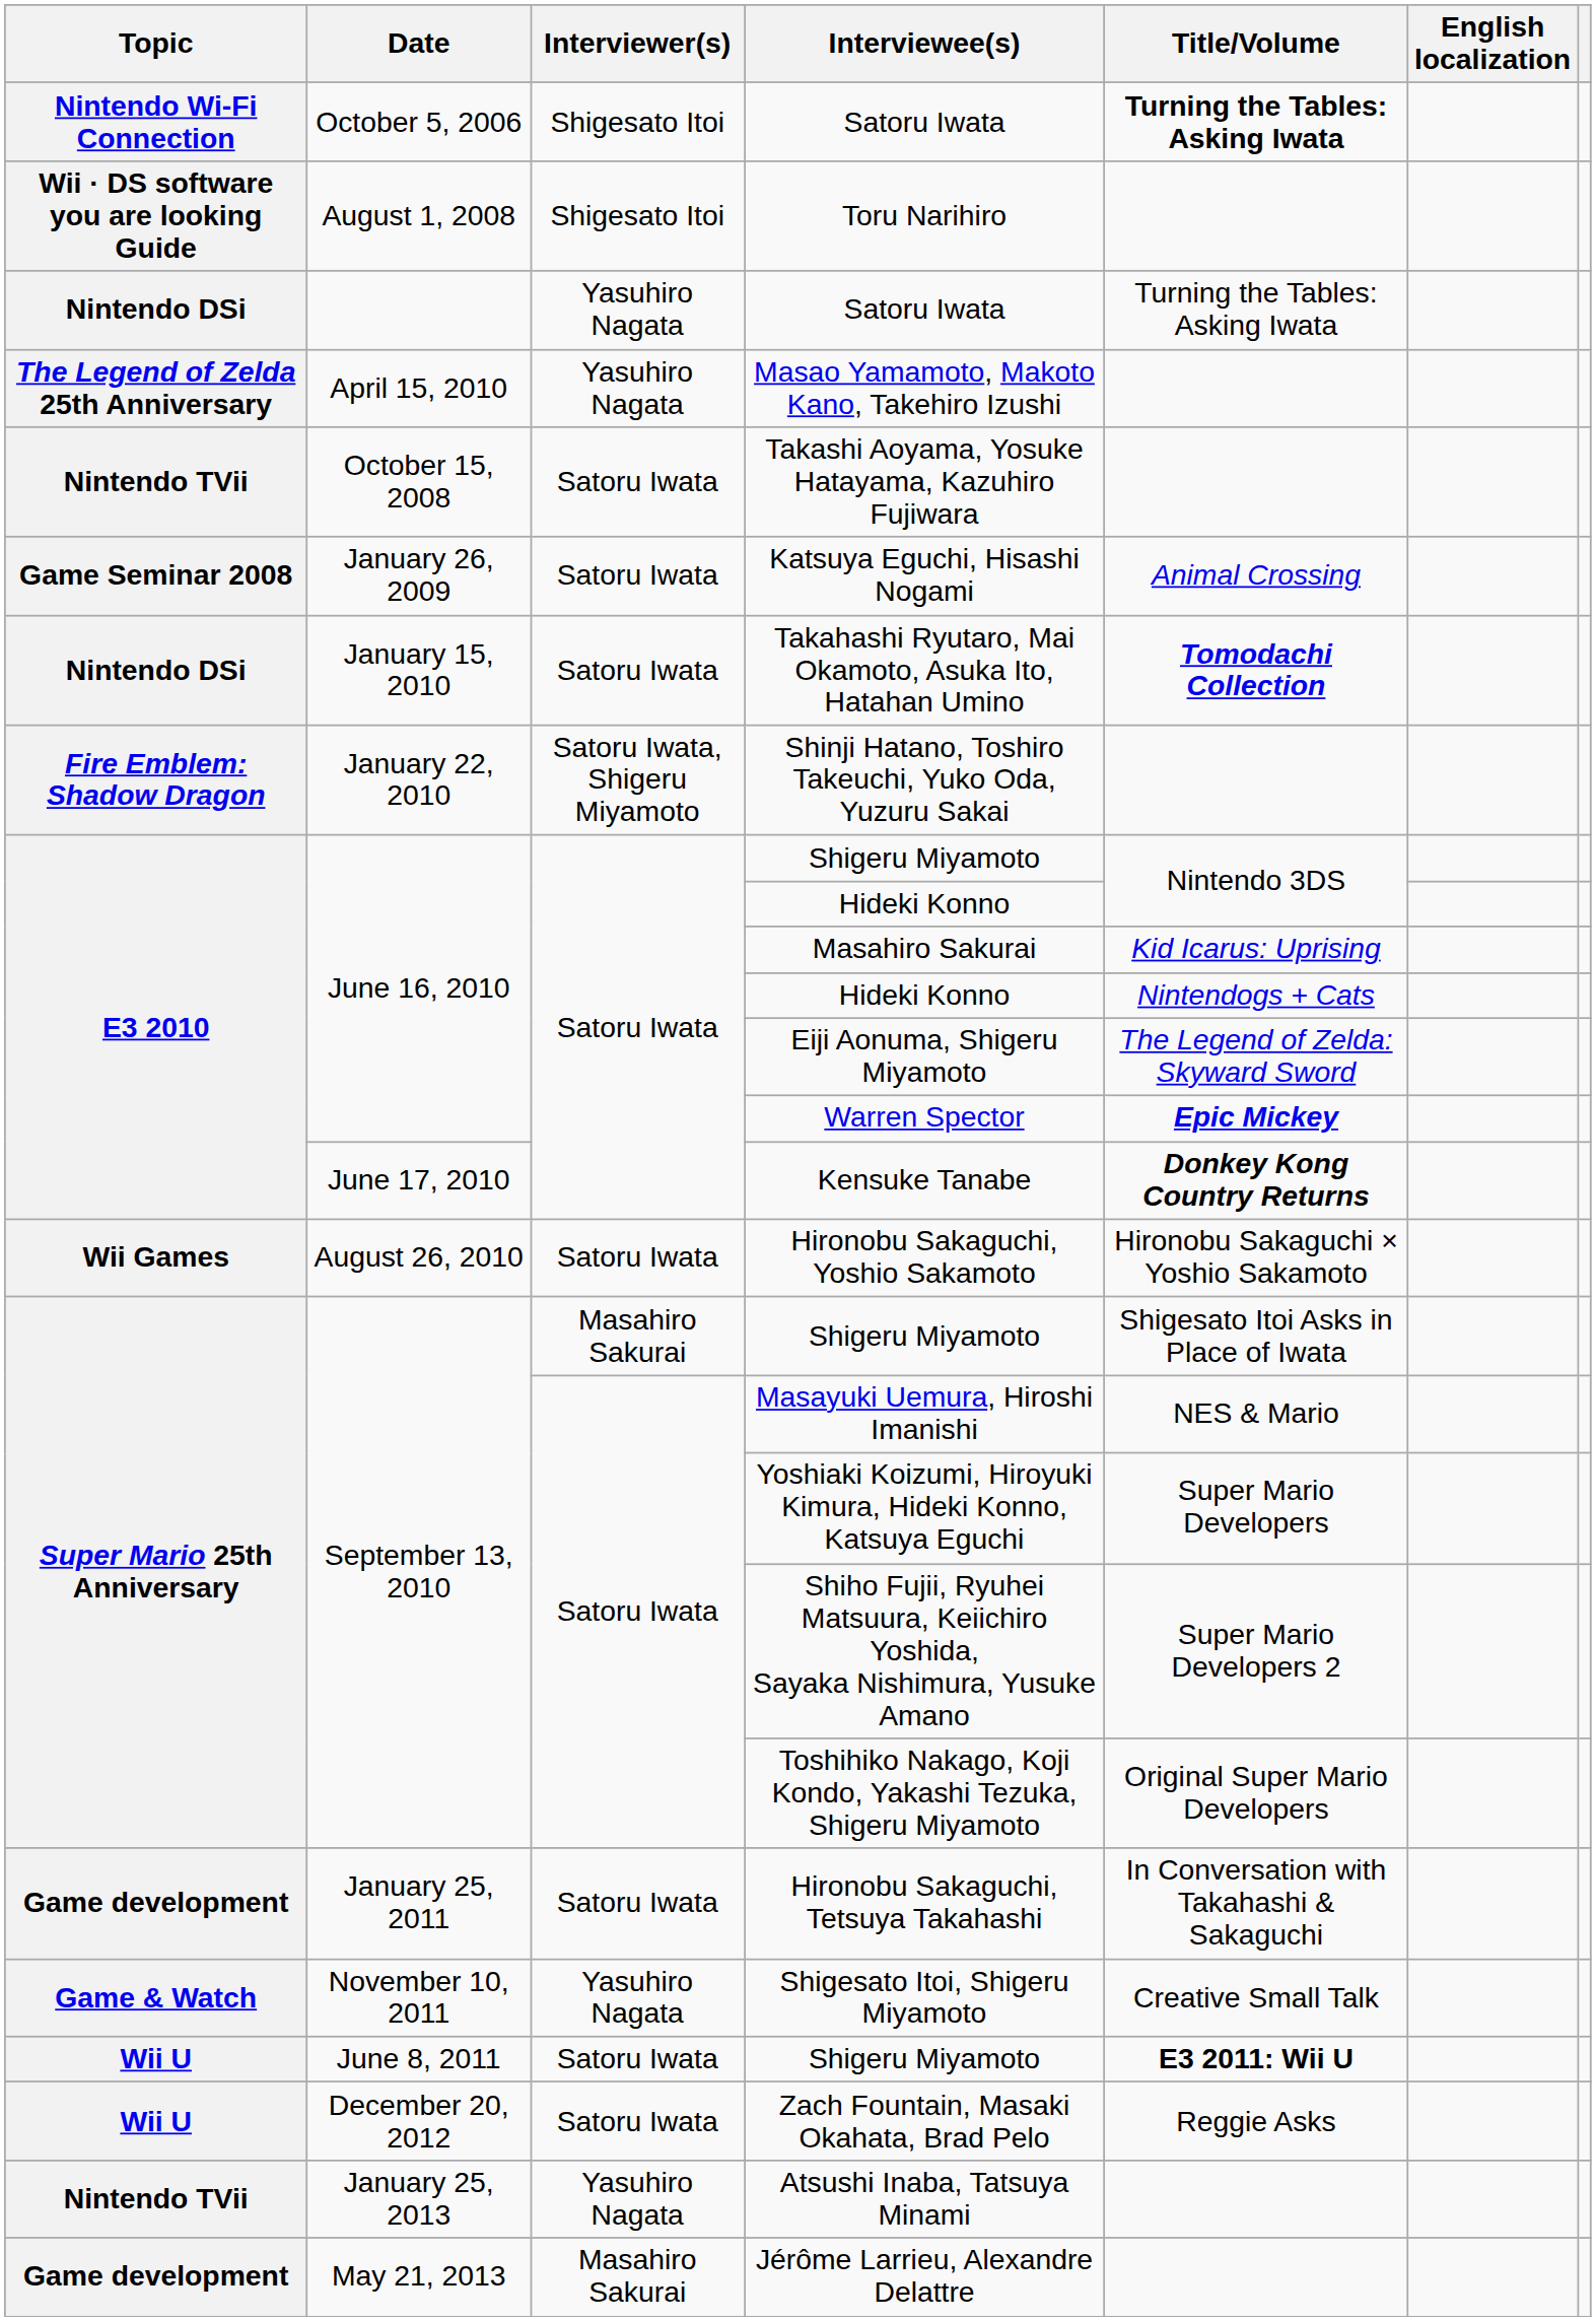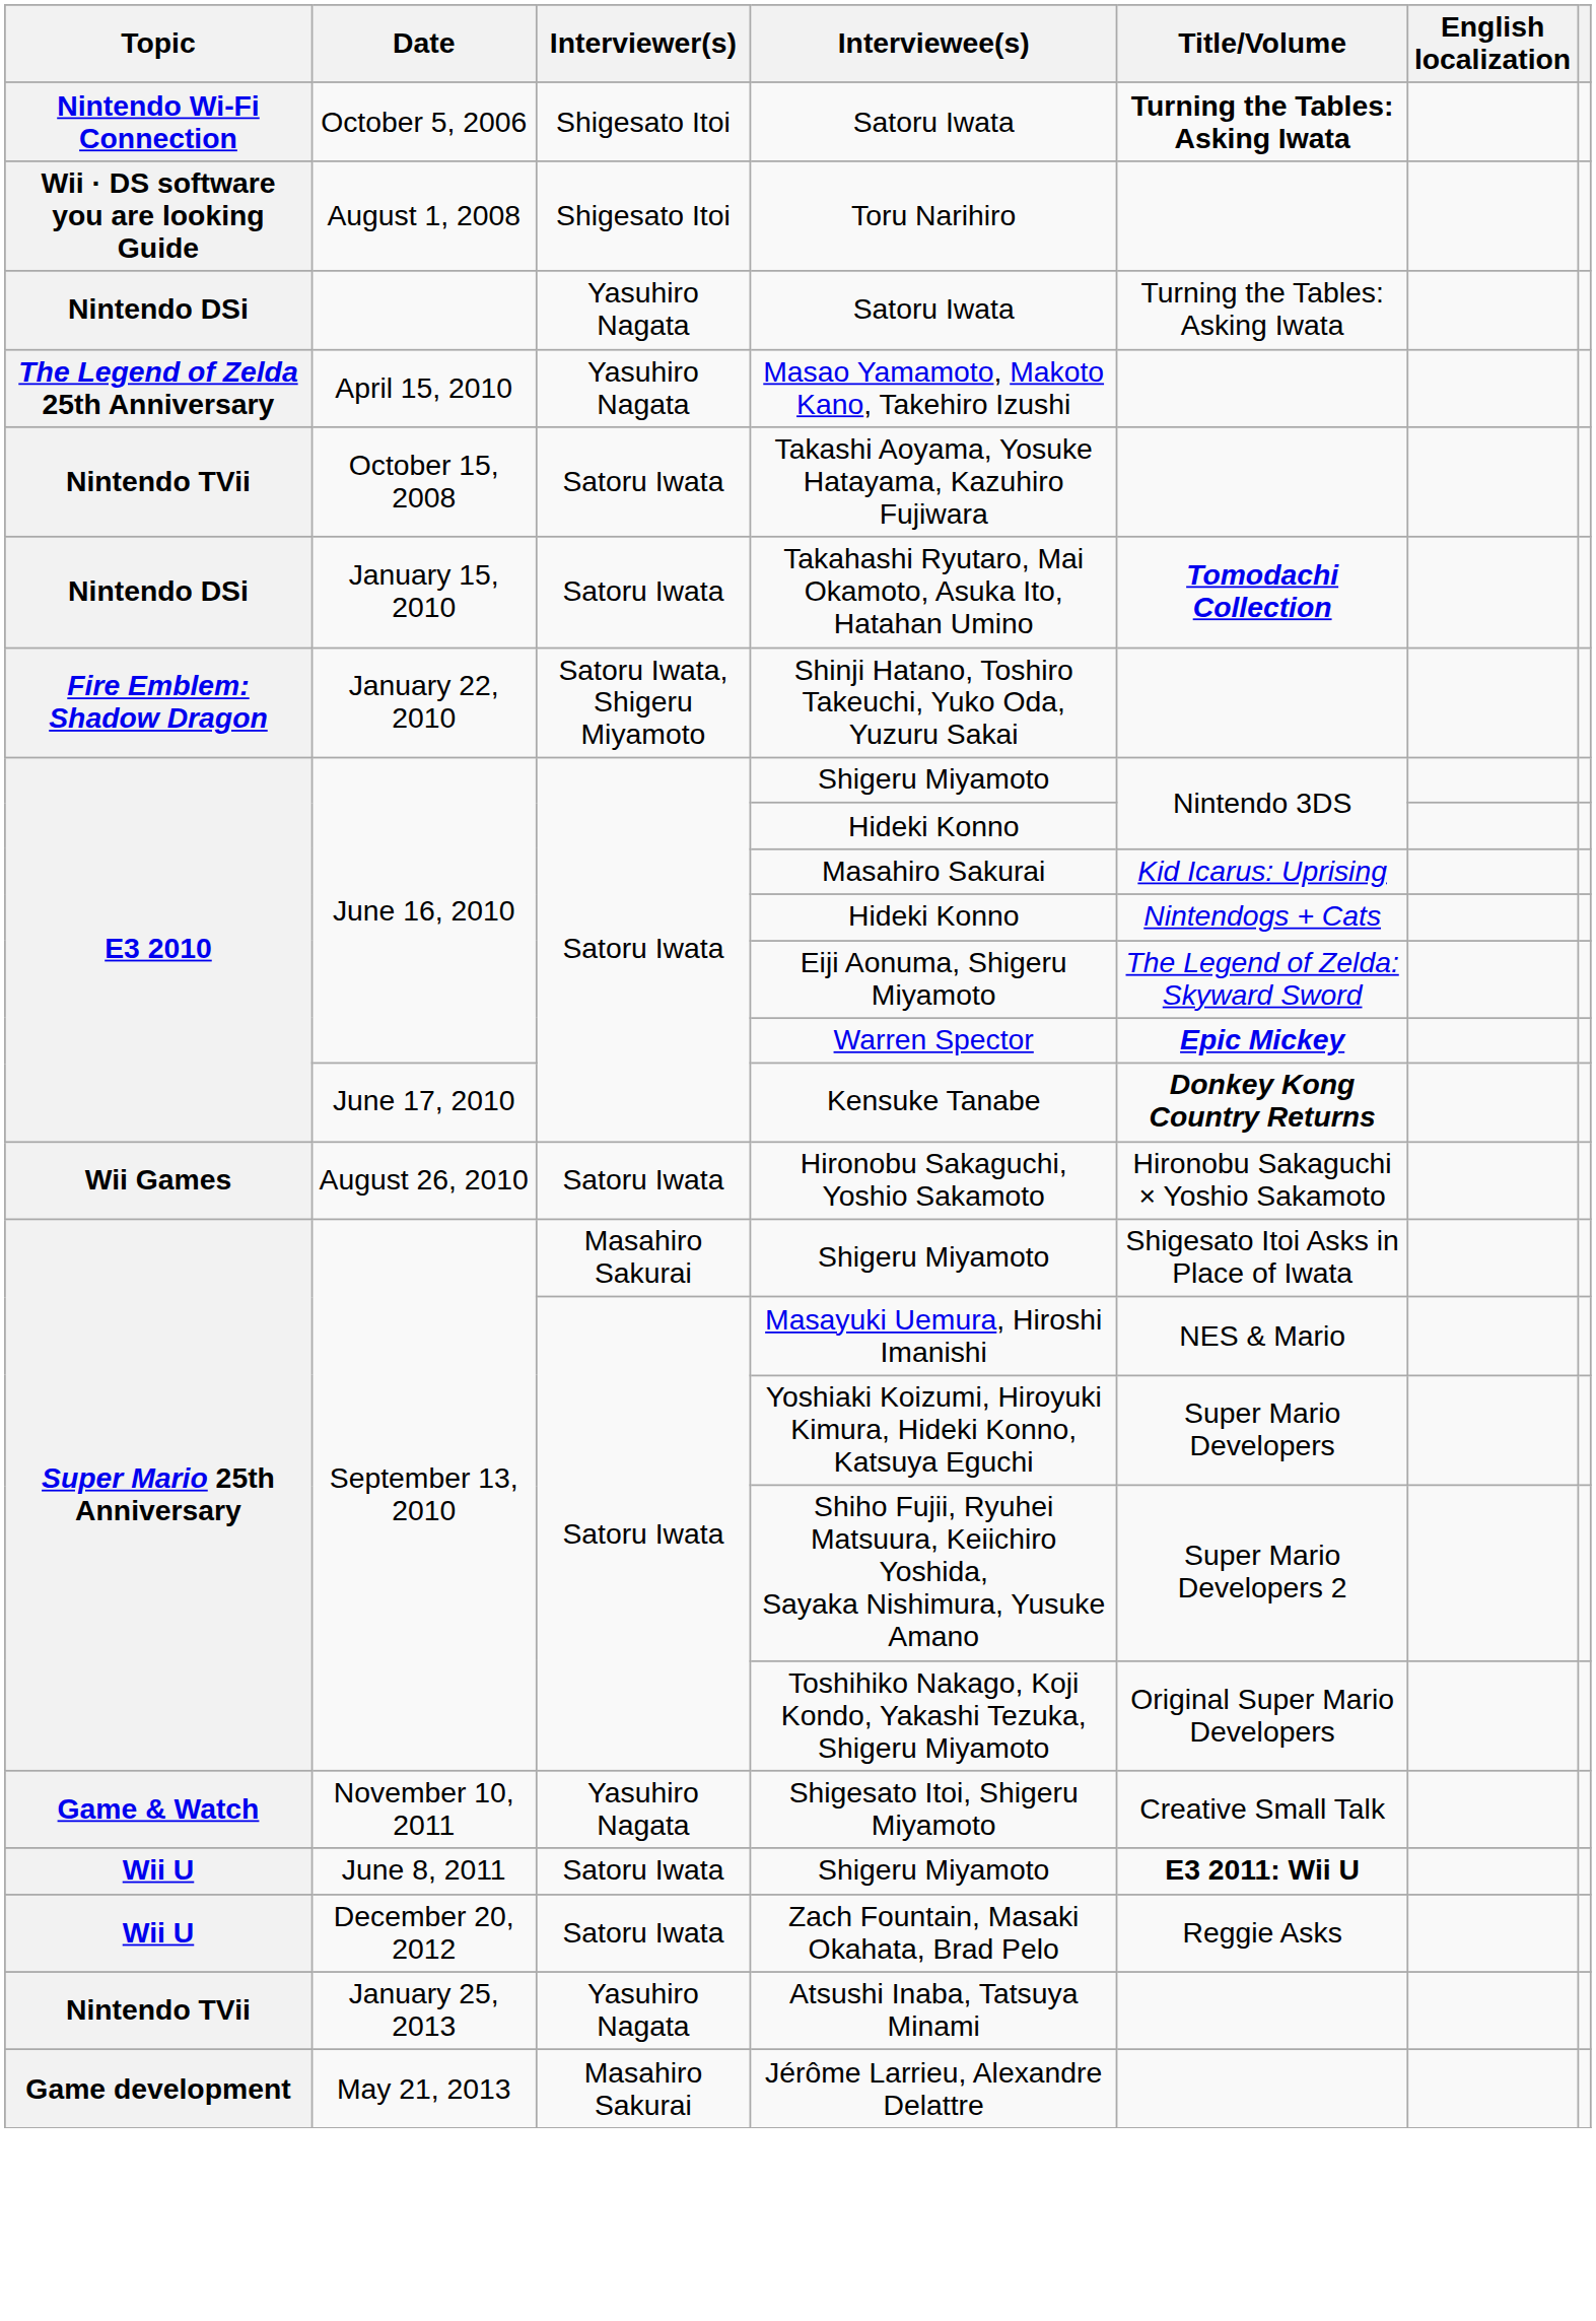 <table class="wikitable plainrowheaders" style="text-align: center;" width="100%">
 <tr>
 <th scope="col">Topic</th>
 <th scope="col">Date</th>
 <th scope="col">Interviewer(s)</th>
 <th scope="col">Interviewee(s)</th>
 <th scope="col">Title/Volume</th>
 <th scope="col">English<br>localization</th>
 <th scope="col"></th>
 </tr>
 <tr>
 <th scope="row" style="text-align: center;"><a href='#'>Nintendo Wi-Fi Connection</a></th>
 <td>October 5, 2006</td>
 <td>Shigesato Itoi</td>
 <td>Satoru Iwata</td>
 <td><strong>Turning the Tables: Asking Iwata</strong></td>
 <td></td>
 <td></td>
 </tr>
 <tr>
 <th scope="row" style="text-align: center;">Wii · DS software you are looking Guide</th>
 <td>August 1, 2008</td>
 <td>Shigesato Itoi</td>
 <td>Toru Narihiro</td>
 <td></td>
 <td></td>
 <td></td>
 </tr>
 <tr>
 <th scope="row" style="text-align: center;">Nintendo DSi</th>
 <td></td>
 <td>Yasuhiro Nagata</td>
 <td>Satoru Iwata</td>
 <td>Turning the Tables: Asking Iwata</td>
 <td></td>
 <td></td>
 </tr>
 <tr>
 <th scope="row" style="text-align: center;"><em><a href='#'>The Legend of Zelda</a></em> 25th Anniversary</th>
 <td>April 15, 2010</td>
 <td>Yasuhiro Nagata</td>
 <td><a href='#'>Masao Yamamoto</a>, <a href='#'>Makoto Kano</a>, Takehiro Izushi</td>
 <td></td>
 <td></td>
 <td></td>
 </tr>
 <tr>
 <th scope="row" style="text-align: center;">Nintendo TVii</th>
 <td>October 15, 2008</td>
 <td>Satoru Iwata</td>
 <td>Takashi Aoyama, Yosuke Hatayama, Kazuhiro Fujiwara</td>
 <td></td>
-<td></td>
-<td></td>
-</tr>
-<tr>
-<th scope="row" style="text-align: center;">Game Seminar 2008</th>
-<td>January 26, 2009</td>
-<td>Satoru Iwata</td>
-<td>Katsuya Eguchi, Hisashi Nogami</td>
-<td><em><a href='#'>Animal Crossing</a></em></td>
 <td></td>
 <td></td>
 </tr>
 <tr>
 <th scope="row" style="text-align: center;">Nintendo DSi</th>
 <td>January 15, 2010</td>
 <td>Satoru Iwata</td>
 <td>Takahashi Ryutaro, Mai Okamoto, Asuka Ito,<br> Hatahan Umino</td>
 <td><strong><em><a href='#'>Tomodachi Collection</a></em></strong></td>
 <td></td>
 <td></td>
 </tr>
 <tr>
 <th scope="row" style="text-align: center;"><em><a href='#'>Fire Emblem: Shadow Dragon</a></em></th>
 <td>January 22, 2010</td>
 <td>Satoru Iwata,<br>Shigeru Miyamoto</td>
 <td>Shinji Hatano, Toshiro Takeuchi, Yuko Oda,<br>Yuzuru Sakai</td>
 <td></td>
 <td></td>
 <td></td>
 </tr>
 <tr>
 <th scope="row" rowspan=7; style="text-align: center;"><a href='#'>E3 2010</a></th>
 <td rowspan=6>June 16, 2010</td>
 <td rowspan=7>Satoru Iwata</td>
 <td>Shigeru Miyamoto</td>
 <td rowspan=2>Nintendo 3DS</td>
 <td></td>
 <td></td>
 </tr>
 <tr>
 <td>Hideki Konno</td>
 <td></td>
 <td></td>
 </tr>
 <tr>
 <td>Masahiro Sakurai</td>
 <td><em><a href='#'>Kid Icarus: Uprising</a></em></td>
 <td></td>
 <td></td>
 </tr>
 <tr>
 <td>Hideki Konno</td>
 <td><em><a href='#'>Nintendogs + Cats</a></em></td>
 <td></td>
 <td></td>
 </tr>
 <tr>
 <td>Eiji Aonuma, Shigeru Miyamoto</td>
 <td><em><a href='#'>The Legend of Zelda: Skyward Sword</a></em></td>
 <td></td>
 <td></td>
 </tr>
 <tr>
 <td><a href='#'>Warren Spector</a></td>
 <td><strong><em><a href='#'>Epic Mickey</a></em></strong></td>
 <td></td>
 <td></td>
 </tr>
 <tr>
 <td>June 17, 2010</td>
 <td>Kensuke Tanabe</td>
 <td><strong><em>Donkey Kong Country Returns</em></strong></td>
 <td></td>
 <td></td>
 </tr>
 <tr>
 <th scope="row" style="text-align: center;">Wii Games</th>
 <td>August 26, 2010</td>
 <td>Satoru Iwata</td>
 <td>Hironobu Sakaguchi, Yoshio Sakamoto</td>
 <td>Hironobu Sakaguchi × Yoshio Sakamoto</td>
 <td></td>
 <td></td>
 </tr>
 <tr>
 <th scope="row" rowspan=5; style="text-align: center;"><em><a href='#'>Super Mario</a></em> 25th Anniversary</th>
 <td rowspan=5>September 13, 2010</td>
 <td>Masahiro Sakurai</td>
 <td>Shigeru Miyamoto</td>
 <td>Shigesato Itoi Asks in Place of Iwata</td>
 <td></td>
 <td></td>
 </tr>
 <tr>
 <td rowspan=4>Satoru Iwata</td>
 <td><a href='#'>Masayuki Uemura</a>, Hiroshi Imanishi</td>
 <td>NES & Mario</td>
 <td></td>
 <td></td>
 </tr>
 <tr>
 <td>Yoshiaki Koizumi, Hiroyuki Kimura, Hideki Konno,<br>Katsuya Eguchi</td>
 <td>Super Mario Developers</td>
 <td></td>
 <td></td>
 </tr>
 <tr>
 <td>Shiho Fujii, Ryuhei Matsuura, Keiichiro Yoshida,<br>Sayaka Nishimura, Yusuke Amano</td>
 <td>Super Mario Developers 2</td>
 <td></td>
 <td></td>
 </tr>
 <tr>
 <td>Toshihiko Nakago, Koji Kondo, Yakashi Tezuka,<br>Shigeru Miyamoto</td>
 <td>Original Super Mario Developers</td>
 <td></td>
 <td></td>
 </tr>
 <tr>
-<th scope="row" style="text-align: center;">Game development</th>
-<td>January 25, 2011</td>
-<td>Satoru Iwata</td>
-<td>Hironobu Sakaguchi, Tetsuya Takahashi</td>
-<td>In Conversation with Takahashi & Sakaguchi</td>
-<td></td>
-<td></td>
-</tr>
-<tr>
 <th scope="row" style="text-align: center;"><a href='#'>Game & Watch</a></th>
 <td>November 10, 2011</td>
 <td>Yasuhiro Nagata</td>
 <td>Shigesato Itoi, Shigeru Miyamoto</td>
 <td>Creative Small Talk</td>
 <td></td>
 <td></td>
 </tr>
 <tr>
 <th scope="row" style="text-align: center;"><a href='#'>Wii U</a></th>
 <td>June 8, 2011</td>
 <td>Satoru Iwata</td>
 <td>Shigeru Miyamoto</td>
 <td><strong>E3 2011: Wii U</strong></td>
 <td></td>
 <td></td>
 </tr>
 <tr>
 <th scope="row" style="text-align: center;"><a href='#'>Wii U</a></th>
 <td>December 20, 2012</td>
 <td>Satoru Iwata</td>
 <td>Zach Fountain, Masaki Okahata, Brad Pelo</td>
 <td>Reggie Asks</td>
 <td></td>
 <td></td>
 </tr>
 <tr>
 <th scope="row" style="text-align: center;">Nintendo TVii</th>
 <td>January 25, 2013</td>
 <td>Yasuhiro Nagata</td>
 <td>Atsushi Inaba, Tatsuya Minami</td>
 <td></td>
 <td></td>
 <td></td>
 </tr>
 <tr>
 <th scope="row" style="text-align: center;">Game development</th>
 <td>May 21, 2013</td>
 <td>Masahiro Sakurai</td>
 <td>Jérôme Larrieu, Alexandre Delattre</td>
 <td></td>
 <td></td>
 <td></td>
 </tr>
 <tr>
 </tr>
 </table>
